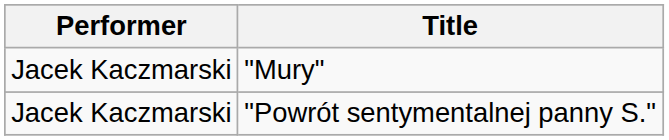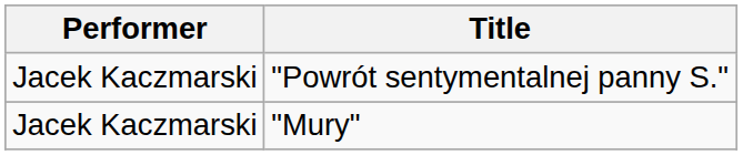 <table class="wikitable">
 <tr>
 <th>Performer</th>
 <th>Title</th>
 </tr>
 <tr>
 <td>Jacek Kaczmarski</td>
-<td>"Mury"</td>
+<td>"Powrót sentymentalnej panny S."</td>
 </tr>
 <tr>
 <td>Jacek Kaczmarski</td>
-<td>"Powrót sentymentalnej panny S."</td>
+<td>"Mury"</td>
 </tr>
 </table>
